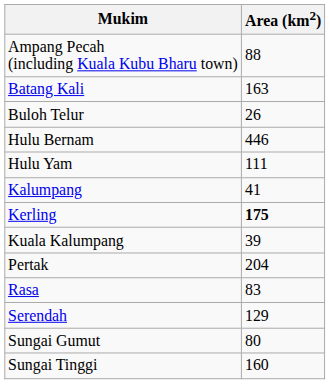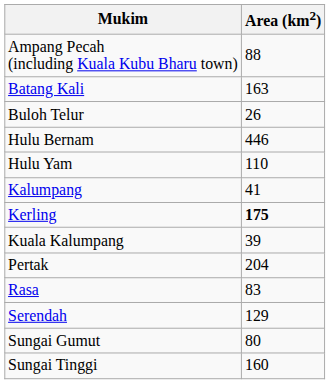 <table class="wikitable" style="margin: 1em auto 1em auto">
 <tr>
 <th>Mukim</th>
 <th>Area (km<sup>2</sup>)</th>
 </tr>
 <tr>
 <td>Ampang Pecah <br>(including <a href='#'>Kuala Kubu Bharu</a> town)</td>
 <td>88</td>
 </tr>
 <tr>
 <td><a href='#'>Batang Kali</a></td>
 <td>163</td>
 </tr>
 <tr>
 <td>Buloh Telur</td>
 <td>26</td>
 </tr>
 <tr>
 <td>Hulu Bernam</td>
 <td>446</td>
 </tr>
 <tr>
 <td>Hulu Yam</td>
-<td>111</td>
+<td>110</td>
 </tr>
 <tr>
 <td><a href='#'>Kalumpang</a></td>
 <td>41</td>
 </tr>
 <tr>
 <td><a href='#'>Kerling</a></td>
 <td><strong>175</strong></td>
 </tr>
 <tr>
 <td>Kuala Kalumpang</td>
 <td>39</td>
 </tr>
 <tr>
 <td>Pertak</td>
 <td>204</td>
 </tr>
 <tr>
 <td><a href='#'>Rasa</a></td>
 <td>83</td>
 </tr>
 <tr>
 <td><a href='#'>Serendah</a></td>
 <td>129</td>
 </tr>
 <tr>
 <td>Sungai Gumut</td>
 <td>80</td>
 </tr>
 <tr>
 <td>Sungai Tinggi</td>
 <td>160</td>
 </tr>
 </table>
